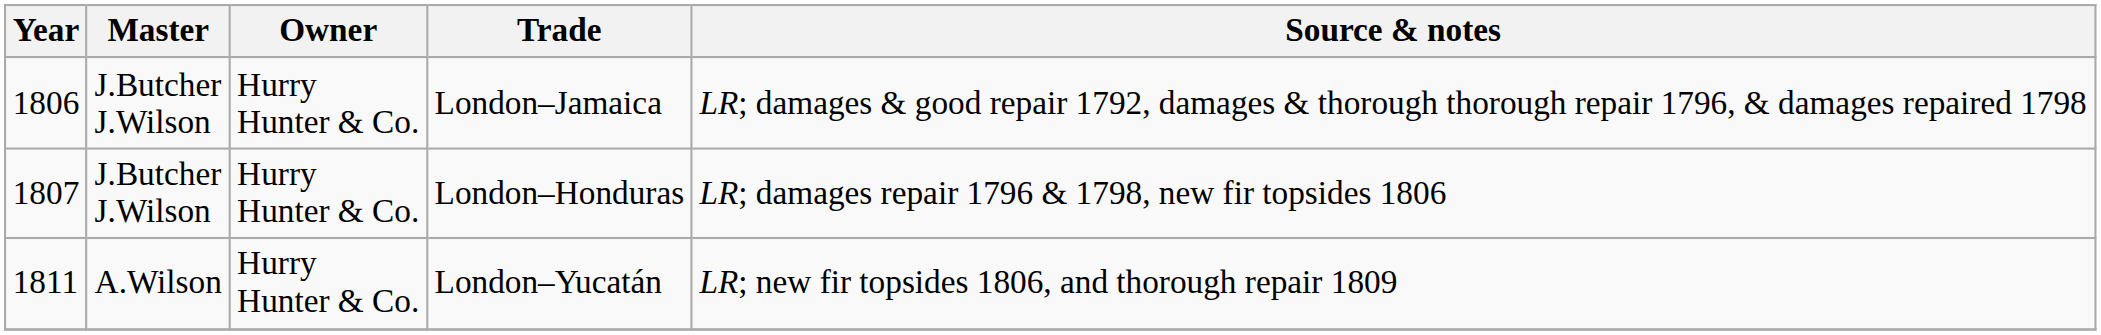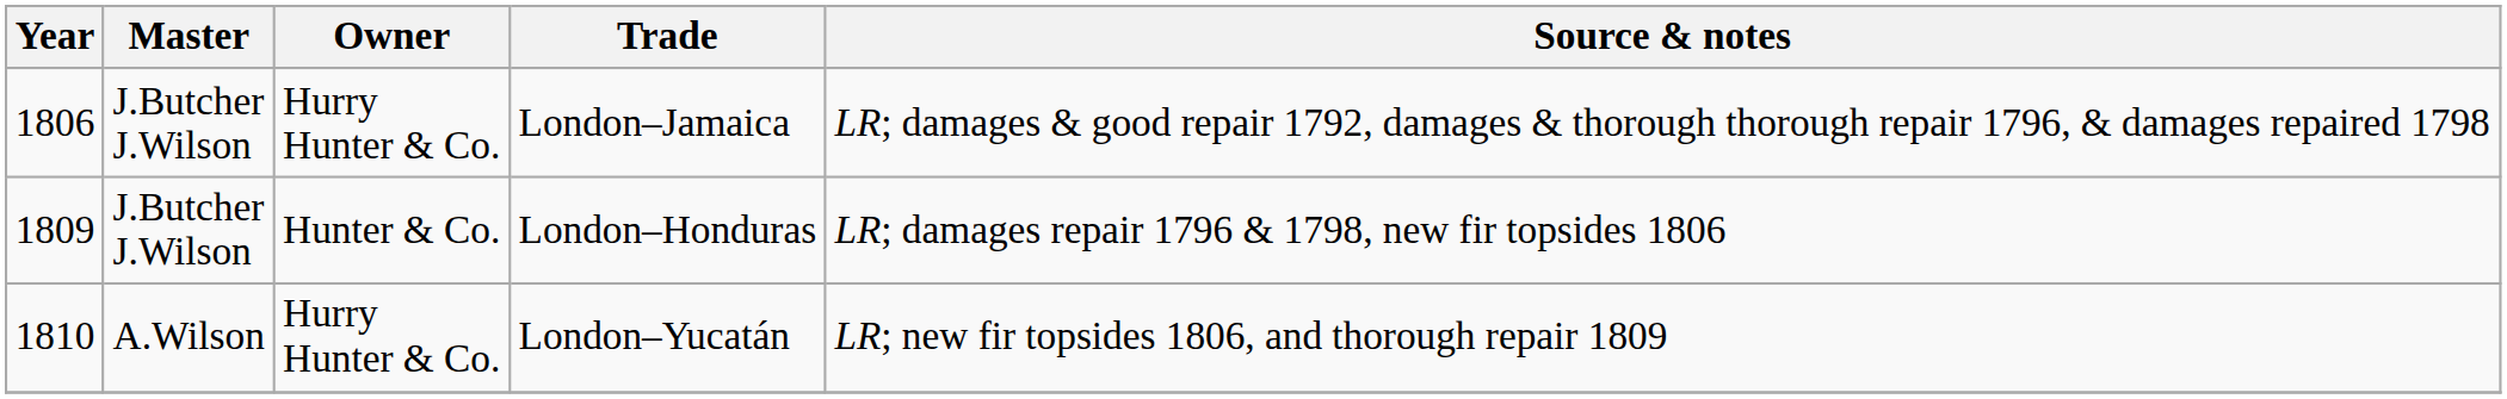 <table class=" wikitable">
 <tr>
 <th>Year</th>
 <th>Master</th>
 <th>Owner</th>
 <th>Trade</th>
 <th>Source & notes</th>
 </tr>
 <tr>
 <td>1806</td>
 <td>J.Butcher<br>J.Wilson</td>
 <td>Hurry<br>Hunter & Co.</td>
 <td>London–Jamaica</td>
 <td><em>LR</em>; damages & good repair 1792, damages & thorough thorough repair 1796, & damages repaired 1798</td>
 </tr>
 <tr>
-<td>1807</td>
+<td>1809</td>
 <td>J.Butcher<br>J.Wilson</td>
-<td>Hurry<br>Hunter & Co.</td>
+<td>Hunter & Co.</td>
 <td>London–Honduras</td>
 <td><em>LR</em>; damages repair 1796 & 1798, new fir topsides 1806</td>
 </tr>
 <tr>
-<td>1811</td>
+<td>1810</td>
 <td>A.Wilson</td>
 <td>Hurry<br>Hunter & Co.</td>
 <td>London–Yucatán</td>
 <td><em>LR</em>; new fir topsides 1806, and thorough repair 1809</td>
 </tr>
 <tr>
 </tr>
 </table>
